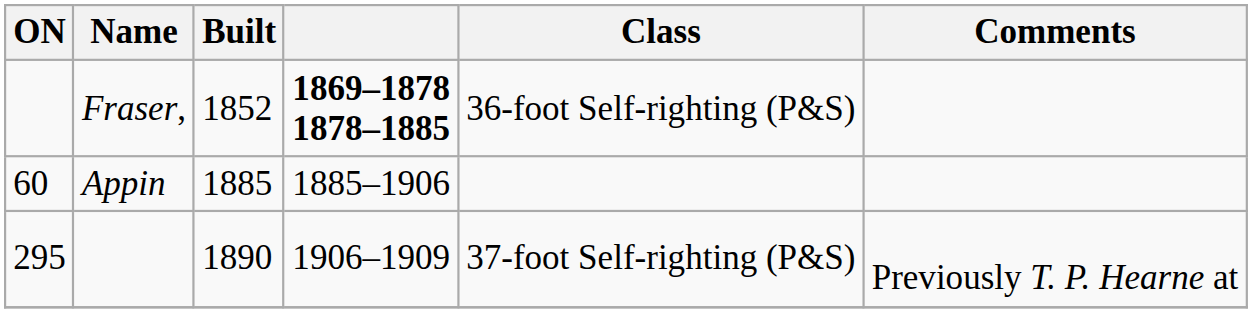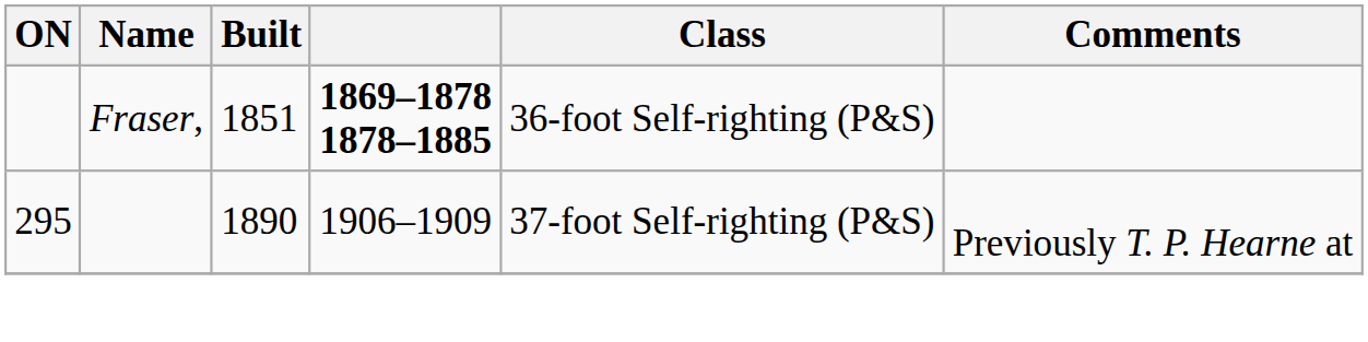 <table class="wikitable">
 <tr>
 <th>ON</th>
 <th>Name</th>
 <th>Built</th>
 <th></th>
 <th>Class</th>
 <th>Comments</th>
 </tr>
 <tr>
 <td></td>
 <td><em>Fraser</em>,<br></td>
-<td>1852</td>
+<td>1851</td>
 <td><strong>1869–1878<br>1878–1885</strong></td>
 <td>36-foot Self-righting (P&S)</td>
-<td></td>
-</tr>
-<tr>
-<td>60</td>
-<td><em>Appin</em></td>
-<td>1885</td>
-<td>1885–1906</td>
-<td></td>
 <td></td>
 </tr>
 <tr>
 <td>295</td>
 <td></td>
 <td>1890</td>
 <td>1906–1909</td>
 <td>37-foot Self-righting (P&S)</td>
 <td><br>Previously <em>T. P. Hearne</em> at </td>
 </tr>
 <tr>
 </tr>
 </table>
